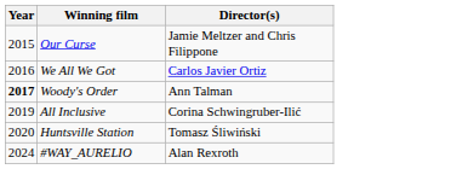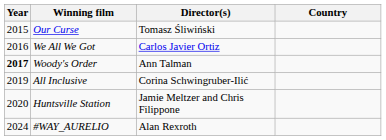 <table class="wikitable">
 <tr>
 <th width="30px">Year</th>
 <th width="150px">Winning film</th>
 <th width="200px">Director(s)</th>
+<th width="150px">Country</th>
 </tr>
 <tr>
 <td>2015</td>
 <td><em><a href='#'>Our Curse</a></em></td>
-<td>Jamie Meltzer and Chris Filippone</td>
+<td>Tomasz Śliwiński</td>
+<td></td>
 </tr>
 <tr>
 <td>2016</td>
 <td><em>We All We Got</em></td>
 <td><a href='#'>Carlos Javier Ortiz</a></td>
+<td></td>
 </tr>
 <tr>
 <td><strong>2017</strong></td>
 <td><em>Woody's Order</em></td>
 <td>Ann Talman</td>
+<td></td>
 </tr>
 <tr>
 <td>2019</td>
 <td><em>All Inclusive</em></td>
 <td>Corina Schwingruber-Ilić</td>
+<td></td>
 </tr>
 <tr>
 <td>2020</td>
 <td><em>Huntsville Station</em></td>
-<td>Tomasz Śliwiński</td>
+<td>Jamie Meltzer and Chris Filippone</td>
+<td></td>
 </tr>
 <tr>
 <td>2024</td>
 <td><em>#WAY_AURELIO</em></td>
 <td>Alan Rexroth</td>
+<td></td>
 </tr>
 </table>
